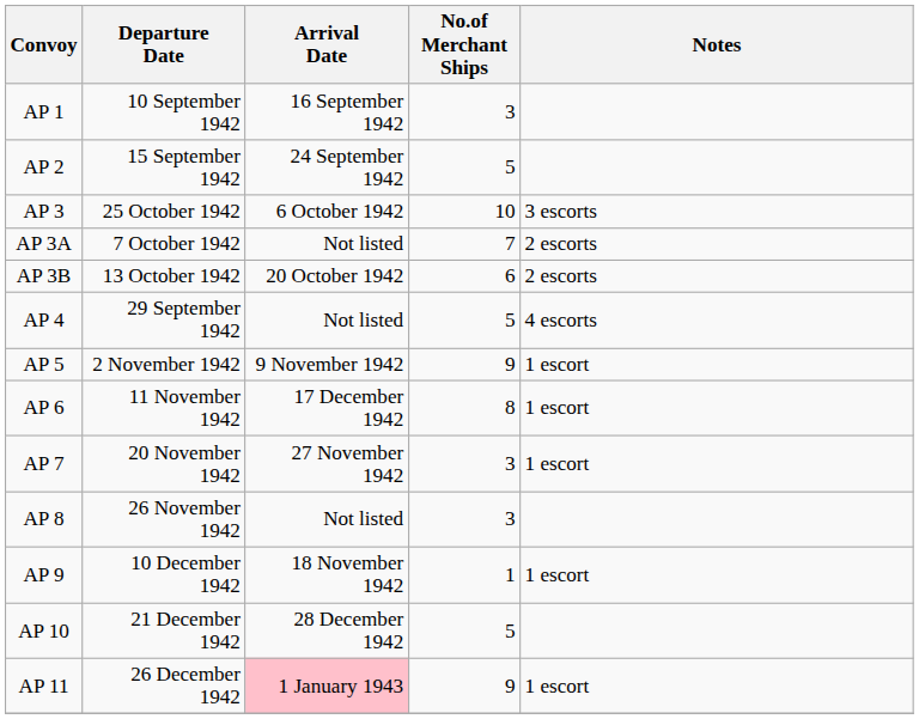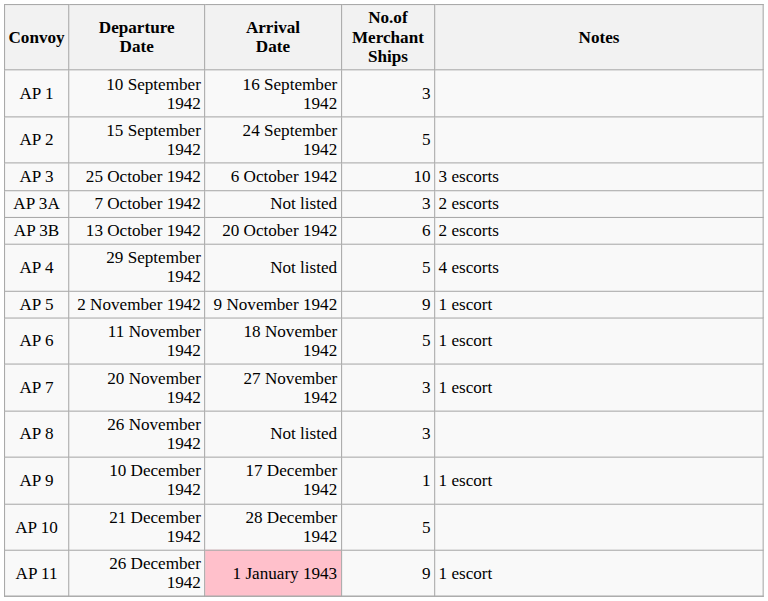 <table class="wikitable sortable">
 <tr>
 <th scope="col" width="50px">Convoy</th>
 <th scope="col" width="120px">Departure<br>Date</th>
 <th scope="col" width="120px">Arrival<br>Date</th>
 <th scope="col" width="80px">No.of Merchant Ships</th>
 <th scope="col" width="300px">Notes</th>
 </tr>
 <tr>
 <td align="center">AP 1</td>
 <td align="right">10 September 1942</td>
 <td align="right">16 September 1942</td>
 <td align="right">3</td>
 <td align="left"></td>
 </tr>
 <tr>
 <td align="center">AP 2</td>
 <td align="right">15 September 1942</td>
 <td align="right">24 September 1942</td>
 <td align="right">5</td>
 <td align="left"></td>
 </tr>
 <tr>
 <td align="center">AP 3</td>
 <td align="right">25 October 1942</td>
 <td align="right">6 October 1942</td>
 <td align="right">10</td>
 <td align="left">3 escorts</td>
 </tr>
 <tr>
 <td align="center">AP 3A</td>
 <td align="right">7 October 1942</td>
 <td align="right">Not listed</td>
-<td align="right">7</td>
+<td align="right">3</td>
 <td align="left">2 escorts</td>
 </tr>
 <tr>
 <td align="center">AP 3B</td>
 <td align="right">13 October 1942</td>
 <td align="right">20 October 1942</td>
 <td align="right">6</td>
 <td align="left">2 escorts</td>
 </tr>
 <tr>
 <td align="center">AP 4</td>
 <td align="right">29 September 1942</td>
 <td align="right">Not listed</td>
 <td align="right">5</td>
 <td align="left">4 escorts</td>
 </tr>
 <tr>
 <td align="center">AP 5</td>
 <td align="right">2 November 1942</td>
 <td align="right">9 November 1942</td>
 <td align="right">9</td>
 <td align="left">1 escort</td>
 </tr>
 <tr>
 <td align="center">AP 6</td>
 <td align="right">11 November 1942</td>
-<td align="right">17 December 1942</td>
-<td align="right">8</td>
+<td align="right">18 November 1942</td>
+<td align="right">5</td>
 <td align="left">1 escort</td>
 </tr>
 <tr>
 <td align="center">AP 7</td>
 <td align="right">20 November 1942</td>
 <td align="right">27 November 1942</td>
 <td align="right">3</td>
 <td align="left">1 escort</td>
 </tr>
 <tr>
 <td align="center">AP 8</td>
 <td align="right">26 November 1942</td>
 <td align="right">Not listed</td>
 <td align="right">3</td>
 <td align="left"></td>
 </tr>
 <tr>
 <td align="center">AP 9</td>
 <td align="right">10 December 1942</td>
-<td align="right">18 November 1942</td>
+<td align="right">17 December 1942</td>
 <td align="right">1</td>
 <td align="left">1 escort</td>
 </tr>
 <tr>
 <td align="center">AP 10</td>
 <td align="right">21 December 1942</td>
 <td align="right">28 December 1942</td>
 <td align="right">5</td>
 <td align="left"></td>
 </tr>
 <tr>
 <td align="center">AP 11</td>
 <td align="right">26 December 1942</td>
 <td align="right" style="background: pink;">1 January 1943</td>
 <td align="right">9</td>
 <td align="left">1 escort</td>
 </tr>
 <tr>
 </tr>
 </table>
